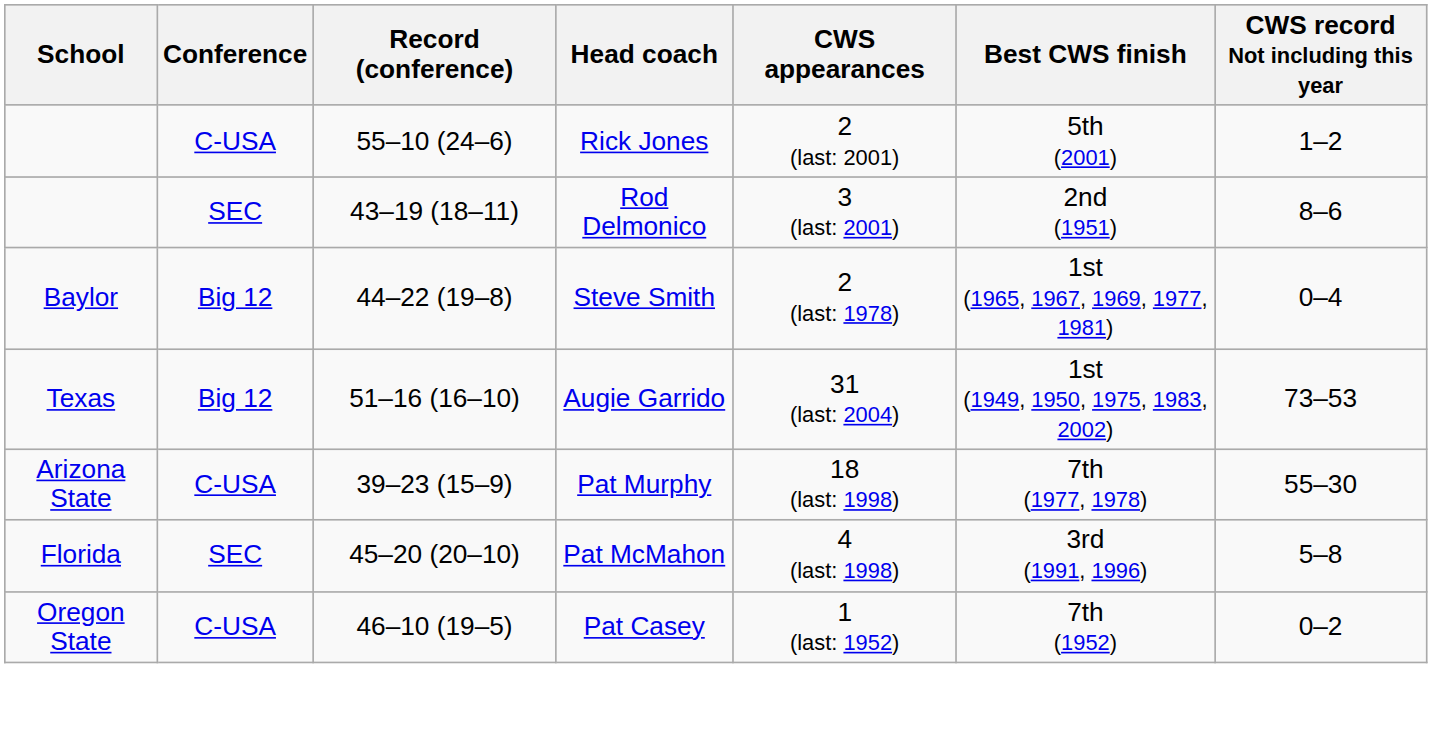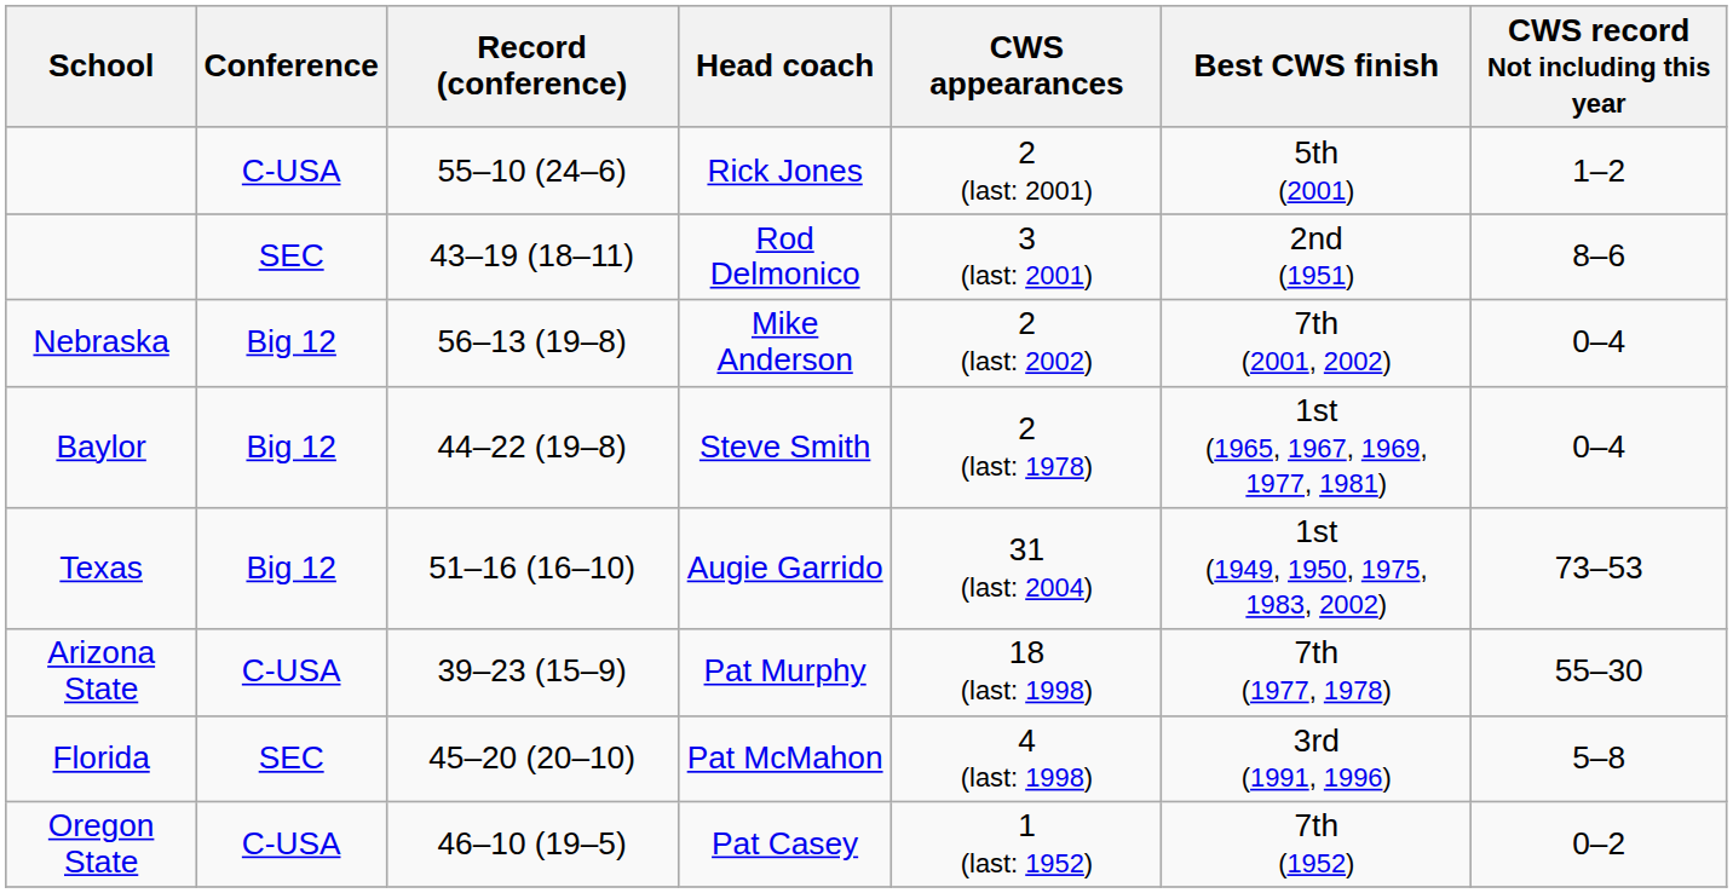 <table class="wikitable">
 <tr>
 <th>School</th>
 <th>Conference</th>
 <th>Record (conference)</th>
 <th>Head coach</th>
 <th>CWS appearances</th>
 <th>Best CWS finish</th>
 <th>CWS record<br><small>Not including this year</small></th>
 </tr>
 <tr align=center>
 <td></td>
 <td><a href='#'>C-USA</a></td>
 <td>55–10 (24–6)</td>
 <td><a href='#'>Rick Jones</a></td>
 <td>2<br><small>(last: 2001)</small></td>
 <td>5th<br><small>(<a href='#'>2001</a>)</small></td>
 <td>1–2</td>
 </tr>
 <tr align=center>
 <td></td>
 <td><a href='#'>SEC</a></td>
 <td>43–19 (18–11)</td>
 <td><a href='#'>Rod Delmonico</a></td>
 <td>3<br><small>(last: <a href='#'>2001</a>)</small></td>
 <td>2nd<br><small>(<a href='#'>1951</a>)</small></td>
 <td>8–6</td>
+</tr>
+<tr align=center>
+<td><a href='#'>Nebraska</a></td>
+<td><a href='#'>Big 12</a></td>
+<td>56–13 (19–8)</td>
+<td><a href='#'>Mike Anderson</a></td>
+<td>2<br><small>(last: <a href='#'>2002</a>)</small></td>
+<td>7th<br><small>(<a href='#'>2001</a>, <a href='#'>2002</a>)</small></td>
+<td>0–4</td>
 </tr>
 <tr align=center>
 <td><a href='#'>Baylor</a></td>
 <td><a href='#'>Big 12</a></td>
 <td>44–22 (19–8)</td>
 <td><a href='#'>Steve Smith</a></td>
 <td>2<br><small>(last: <a href='#'>1978</a>)</small></td>
 <td>1st<br><small>(<a href='#'>1965</a>, <a href='#'>1967</a>, <a href='#'>1969</a>, <a href='#'>1977</a>, <a href='#'>1981</a>)</small></td>
 <td>0–4</td>
 </tr>
 <tr align=center>
 <td><a href='#'>Texas</a></td>
 <td><a href='#'>Big 12</a></td>
 <td>51–16 (16–10)</td>
 <td><a href='#'>Augie Garrido</a></td>
 <td>31<br><small>(last: <a href='#'>2004</a>)</small></td>
 <td>1st<br><small>(<a href='#'>1949</a>, <a href='#'>1950</a>, <a href='#'>1975</a>, <a href='#'>1983</a>, <a href='#'>2002</a>)</small></td>
 <td>73–53</td>
 </tr>
 <tr align=center>
 <td><a href='#'>Arizona State</a></td>
 <td><a href='#'>C-USA</a></td>
 <td>39–23 (15–9)</td>
 <td><a href='#'>Pat Murphy</a></td>
 <td>18<br><small>(last: <a href='#'>1998</a>)</small></td>
 <td>7th<br><small>(<a href='#'>1977</a>, <a href='#'>1978</a>)</small></td>
 <td>55–30</td>
 </tr>
 <tr align=center>
 <td><a href='#'>Florida</a></td>
 <td><a href='#'>SEC</a></td>
 <td>45–20 (20–10)</td>
 <td><a href='#'>Pat McMahon</a></td>
 <td>4<br><small>(last: <a href='#'>1998</a>)</small></td>
 <td>3rd<br><small>(<a href='#'>1991</a>, <a href='#'>1996</a>)</small></td>
 <td>5–8</td>
 </tr>
 <tr align=center>
 <td><a href='#'>Oregon State</a></td>
 <td><a href='#'>C-USA</a></td>
 <td>46–10 (19–5)</td>
 <td><a href='#'>Pat Casey</a></td>
 <td>1<br><small>(last: <a href='#'>1952</a>)</small></td>
 <td>7th<br><small>(<a href='#'>1952</a>)</small></td>
 <td>0–2</td>
 </tr>
 </table>
